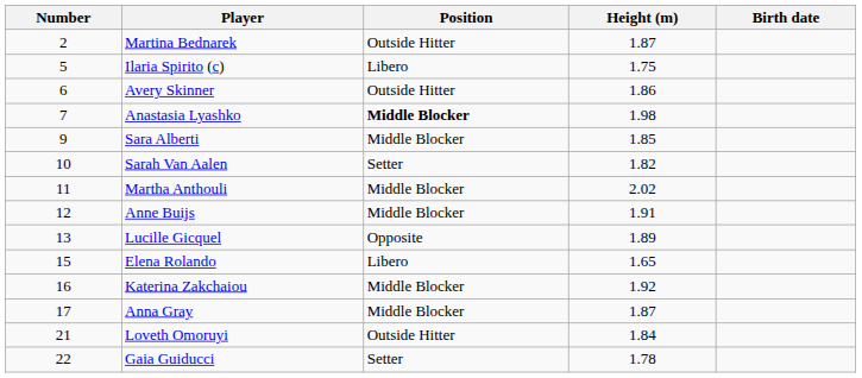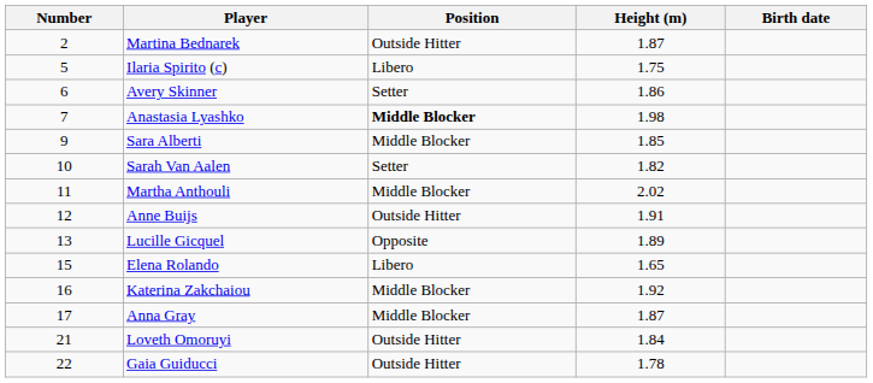 <table class="wikitable" style="width:100%;">
 <tr>
 <th>Number</th>
 <th>Player</th>
 <th>Position</th>
 <th>Height (m)</th>
 <th>Birth date</th>
 </tr>
 <tr>
 <td align=center>2</td>
 <td> <a href='#'>Martina Bednarek</a></td>
 <td>Outside Hitter</td>
 <td align=center>1.87</td>
 <td></td>
 </tr>
 <tr>
 <td align=center>5</td>
 <td> <a href='#'>Ilaria Spirito</a> (<a href='#'>c</a>)</td>
 <td>Libero</td>
 <td align=center>1.75</td>
 <td></td>
 </tr>
 <tr>
 <td align=center>6</td>
 <td> <a href='#'>Avery Skinner</a></td>
-<td>Outside Hitter</td>
+<td>Setter</td>
 <td align=center>1.86</td>
 <td></td>
 </tr>
 <tr>
 <td align=center>7</td>
 <td> <a href='#'>Anastasia Lyashko</a></td>
 <td><strong>Middle Blocker</strong></td>
 <td align=center>1.98</td>
 <td></td>
 </tr>
 <tr>
 <td align=center>9</td>
 <td> <a href='#'>Sara Alberti</a></td>
 <td>Middle Blocker</td>
 <td align=center>1.85</td>
 <td></td>
 </tr>
 <tr>
 <td align=center>10</td>
 <td> <a href='#'>Sarah Van Aalen</a></td>
 <td>Setter</td>
 <td align=center>1.82</td>
 <td></td>
 </tr>
 <tr>
 <td align=center>11</td>
 <td> <a href='#'>Martha Anthouli</a></td>
 <td>Middle Blocker</td>
 <td align=center>2.02</td>
 <td></td>
 </tr>
 <tr>
 <td align=center>12</td>
 <td> <a href='#'>Anne Buijs</a></td>
-<td>Middle Blocker</td>
+<td>Outside Hitter</td>
 <td align=center>1.91</td>
 <td></td>
 </tr>
 <tr>
 <td align=center>13</td>
 <td> <a href='#'>Lucille Gicquel</a></td>
 <td>Opposite</td>
 <td align=center>1.89</td>
 <td></td>
 </tr>
 <tr>
 <td align=center>15</td>
 <td> <a href='#'>Elena Rolando</a></td>
 <td>Libero</td>
 <td align=center>1.65</td>
 <td></td>
 </tr>
 <tr>
 <td align=center>16</td>
 <td> <a href='#'>Katerina Zakchaiou</a></td>
 <td>Middle Blocker</td>
 <td align=center>1.92</td>
 <td></td>
 </tr>
 <tr>
 <td align=center>17</td>
 <td> <a href='#'>Anna Gray</a></td>
 <td>Middle Blocker</td>
 <td align=center>1.87</td>
 <td></td>
 </tr>
 <tr>
 <td align=center>21</td>
 <td> <a href='#'>Loveth Omoruyi</a></td>
 <td>Outside Hitter</td>
 <td align=center>1.84</td>
 <td></td>
 </tr>
 <tr>
 <td align=center>22</td>
 <td> <a href='#'>Gaia Guiducci</a></td>
-<td>Setter</td>
+<td>Outside Hitter</td>
 <td align=center>1.78</td>
 <td></td>
 </tr>
 </table>
